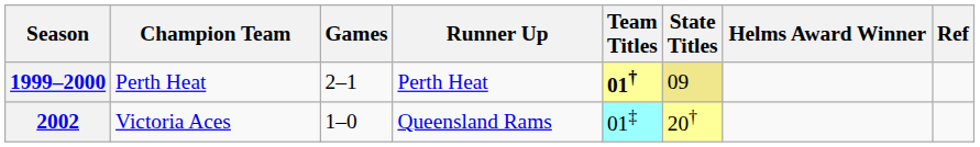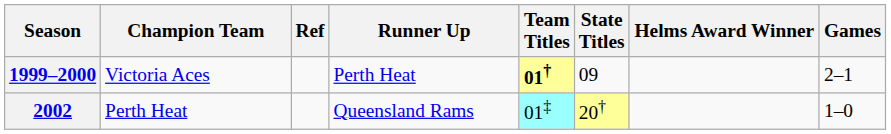 <table class="wikitable sortable plainrowheaders">
 <tr>
 <th scope="col">Season</th>
 <th scope="col" width=150>Champion Team</th>
-<th scope="col">Games</th>
+<th scope="col" class="unsortable">Ref</th>
 <th scope="col" width=150>Runner Up</th>
 <th scope="col">Team<br>Titles</th>
 <th scope="col">State<br>Titles</th>
 <th scope="col" width=150>Helms Award Winner</th>
-<th scope="col" class="unsortable">Ref</th>
+<th scope="col">Games</th>
 </tr>
 <tr>
 <th scope="row"><a href='#'>1999–2000</a></th>
-<td> <a href='#'>Perth Heat</a></td>
-<td>2–1</td>
+<td> <a href='#'>Victoria Aces</a></td>
+<td></td>
 <td> <a href='#'>Perth Heat</a></td>
 <td style="background-color:#FFFF99;"><strong><span>0</span>1<sup>†</sup></strong></td>
-<td style="background: khaki;"><span>0</span>9</td>
+<td><span>0</span>9</td>
 <td> </td>
-<td></td>
+<td>2–1</td>
 </tr>
 <tr>
 <th scope="row"><a href='#'>2002</a></th>
-<td> <a href='#'>Victoria Aces</a></td>
-<td>1–0</td>
+<td> <a href='#'>Perth Heat</a></td>
+<td></td>
 <td> <a href='#'>Queensland Rams</a></td>
 <td style="background-color:#99FFFF;"><span>0</span>1<sup>‡</sup></td>
 <td style="background-color:#FFFF99;">20<sup>†</sup></td>
 <td> </td>
-<td></td>
+<td>1–0</td>
 </tr>
 </table>
